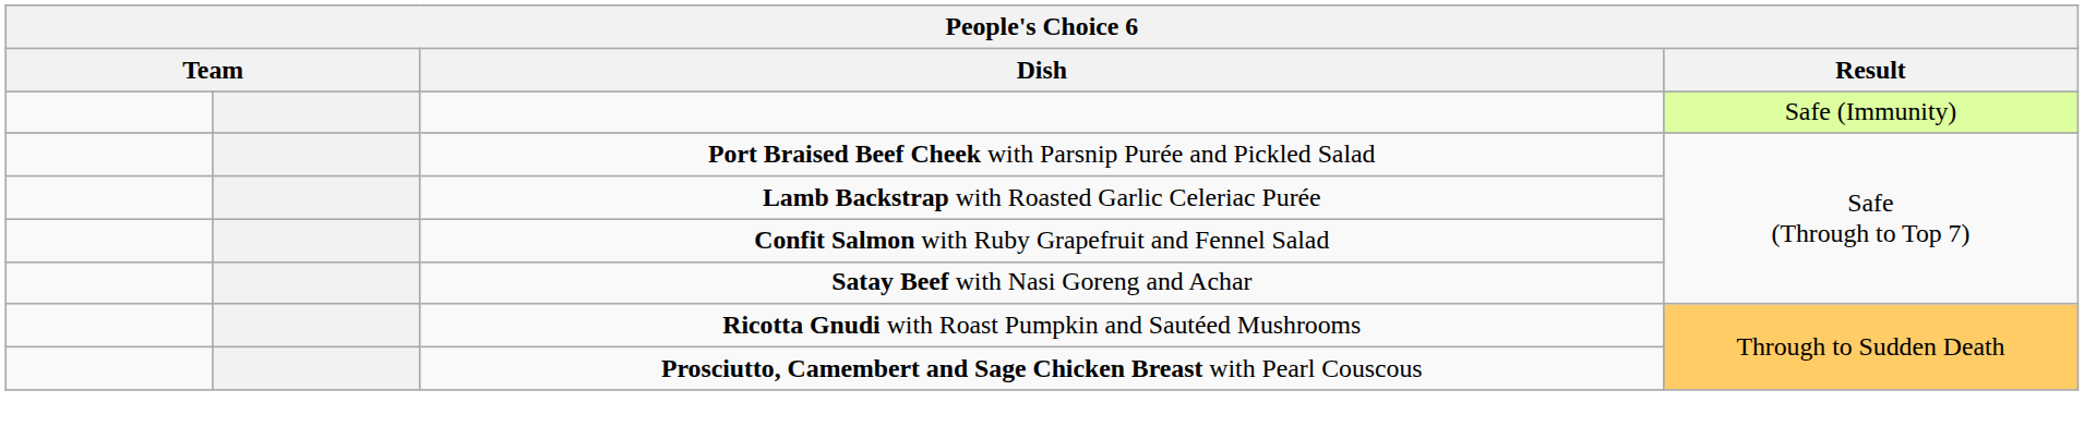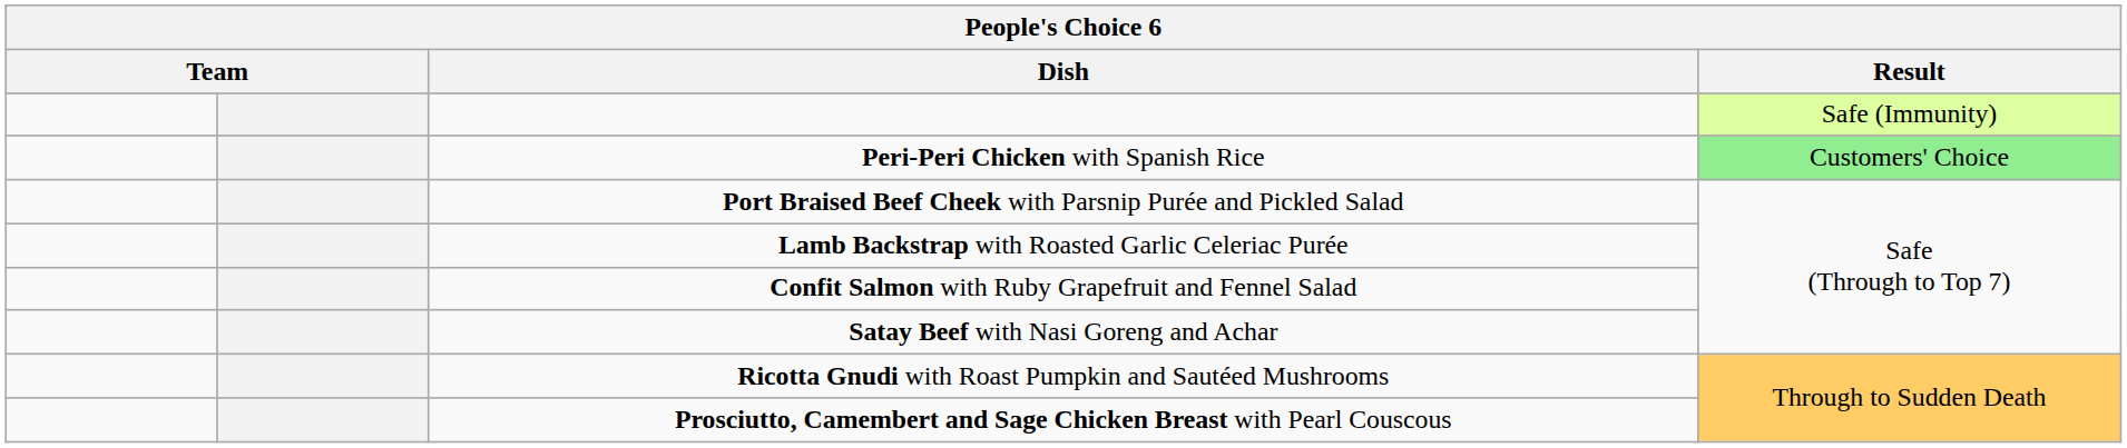 <table class="wikitable plainrowheaders" style="margin: 1em auto; text-align:center; font-size:90%; width:80em;">
 <tr>
 <th colspan="4" >People's Choice 6</th>
 </tr>
 <tr>
 <th style="width:20%;" colspan="2">Team</th>
 <th style="width:60%;">Dish</th>
 <th style="width:20%;">Result</th>
 </tr>
 <tr>
 <td></td>
 <th style="text-align:centre"></th>
 <td></td>
 <td bgcolor="DDFF9F">Safe (Immunity)</td>
+</tr>
+<tr>
+<td></td>
+<th style="text-align:centre"></th>
+<td><strong>Peri-Peri Chicken</strong> with Spanish Rice</td>
+<td style="background:lightgreen">Customers' Choice</td>
 </tr>
 <tr>
 <td></td>
 <th style="text-align:centre"></th>
 <td><strong>Port Braised Beef Cheek</strong> with Parsnip Purée and Pickled Salad</td>
 <td rowspan="4">Safe<br>(Through to Top 7)</td>
 </tr>
 <tr>
 <td></td>
 <th style="text-align:centre"></th>
 <td><strong>Lamb Backstrap</strong> with Roasted Garlic Celeriac Purée</td>
 </tr>
 <tr>
 <td></td>
 <th style="text-align:centre"></th>
 <td><strong>Confit Salmon</strong> with Ruby Grapefruit and Fennel Salad</td>
 </tr>
 <tr>
 <td></td>
 <th style="text-align:centre"></th>
 <td><strong>Satay Beef</strong> with Nasi Goreng and Achar</td>
 </tr>
 <tr>
 <td></td>
 <th style="text-align:centre"></th>
 <td><strong>Ricotta Gnudi</strong> with Roast Pumpkin and Sautéed Mushrooms</td>
 <td rowspan="2" bgcolor="FFCC66">Through to Sudden Death</td>
 </tr>
 <tr>
 <td></td>
 <th style="text-align:centre"></th>
 <td><strong>Prosciutto, Camembert and Sage Chicken Breast</strong> with Pearl Couscous</td>
 </tr>
 </table>
